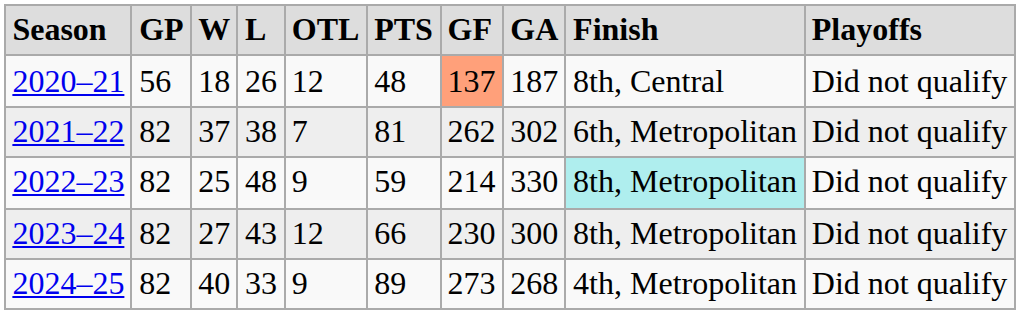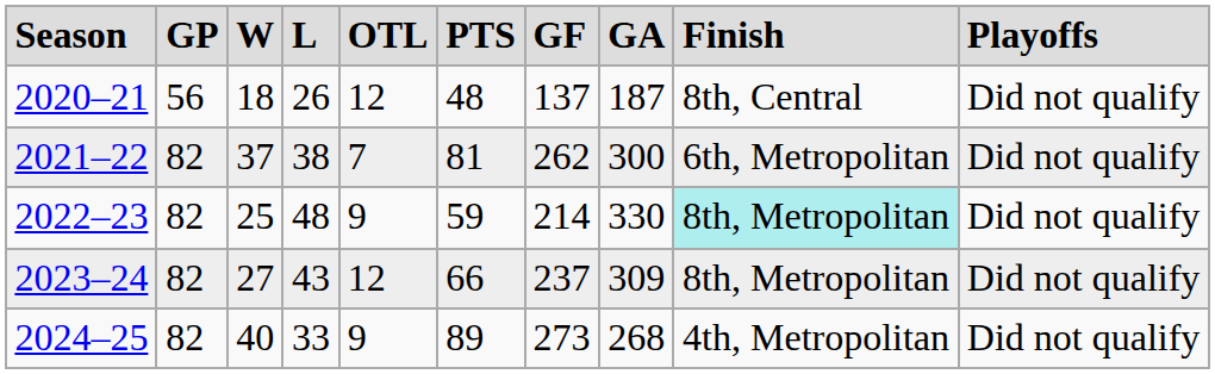 <table class="wikitable">
 <tr style="font-weight:bold; background:#ddd;">
 <td>Season</td>
 <td>GP</td>
 <td>W</td>
 <td>L</td>
 <td>OTL</td>
 <td>PTS</td>
 <td>GF</td>
 <td>GA</td>
 <td>Finish</td>
 <td>Playoffs</td>
 </tr>
 <tr>
 <td><a href='#'>2020–21</a></td>
 <td>56</td>
 <td>18</td>
 <td>26</td>
 <td>12</td>
 <td>48</td>
-<td style="background: lightsalmon;">137</td>
+<td>137</td>
 <td>187</td>
 <td>8th, Central</td>
 <td>Did not qualify</td>
 </tr>
 <tr style="background:#eee;">
 <td><a href='#'>2021–22</a></td>
 <td>82</td>
 <td>37</td>
 <td>38</td>
 <td>7</td>
 <td>81</td>
 <td>262</td>
-<td>302</td>
+<td>300</td>
 <td>6th, Metropolitan</td>
 <td>Did not qualify</td>
 </tr>
 <tr>
 <td><a href='#'>2022–23</a></td>
 <td>82</td>
 <td>25</td>
 <td>48</td>
 <td>9</td>
 <td>59</td>
 <td>214</td>
 <td>330</td>
 <td style="background: paleturquoise;">8th, Metropolitan</td>
 <td>Did not qualify</td>
 </tr>
 <tr style="background:#eee;">
 <td><a href='#'>2023–24</a></td>
 <td>82</td>
 <td>27</td>
 <td>43</td>
 <td>12</td>
 <td>66</td>
-<td>230</td>
-<td>300</td>
+<td>237</td>
+<td>309</td>
 <td>8th, Metropolitan</td>
 <td>Did not qualify</td>
 </tr>
 <tr>
 <td><a href='#'>2024–25</a></td>
 <td>82</td>
 <td>40</td>
 <td>33</td>
 <td>9</td>
 <td>89</td>
 <td>273</td>
 <td>268</td>
 <td>4th, Metropolitan</td>
 <td>Did not qualify</td>
 </tr>
 </table>
